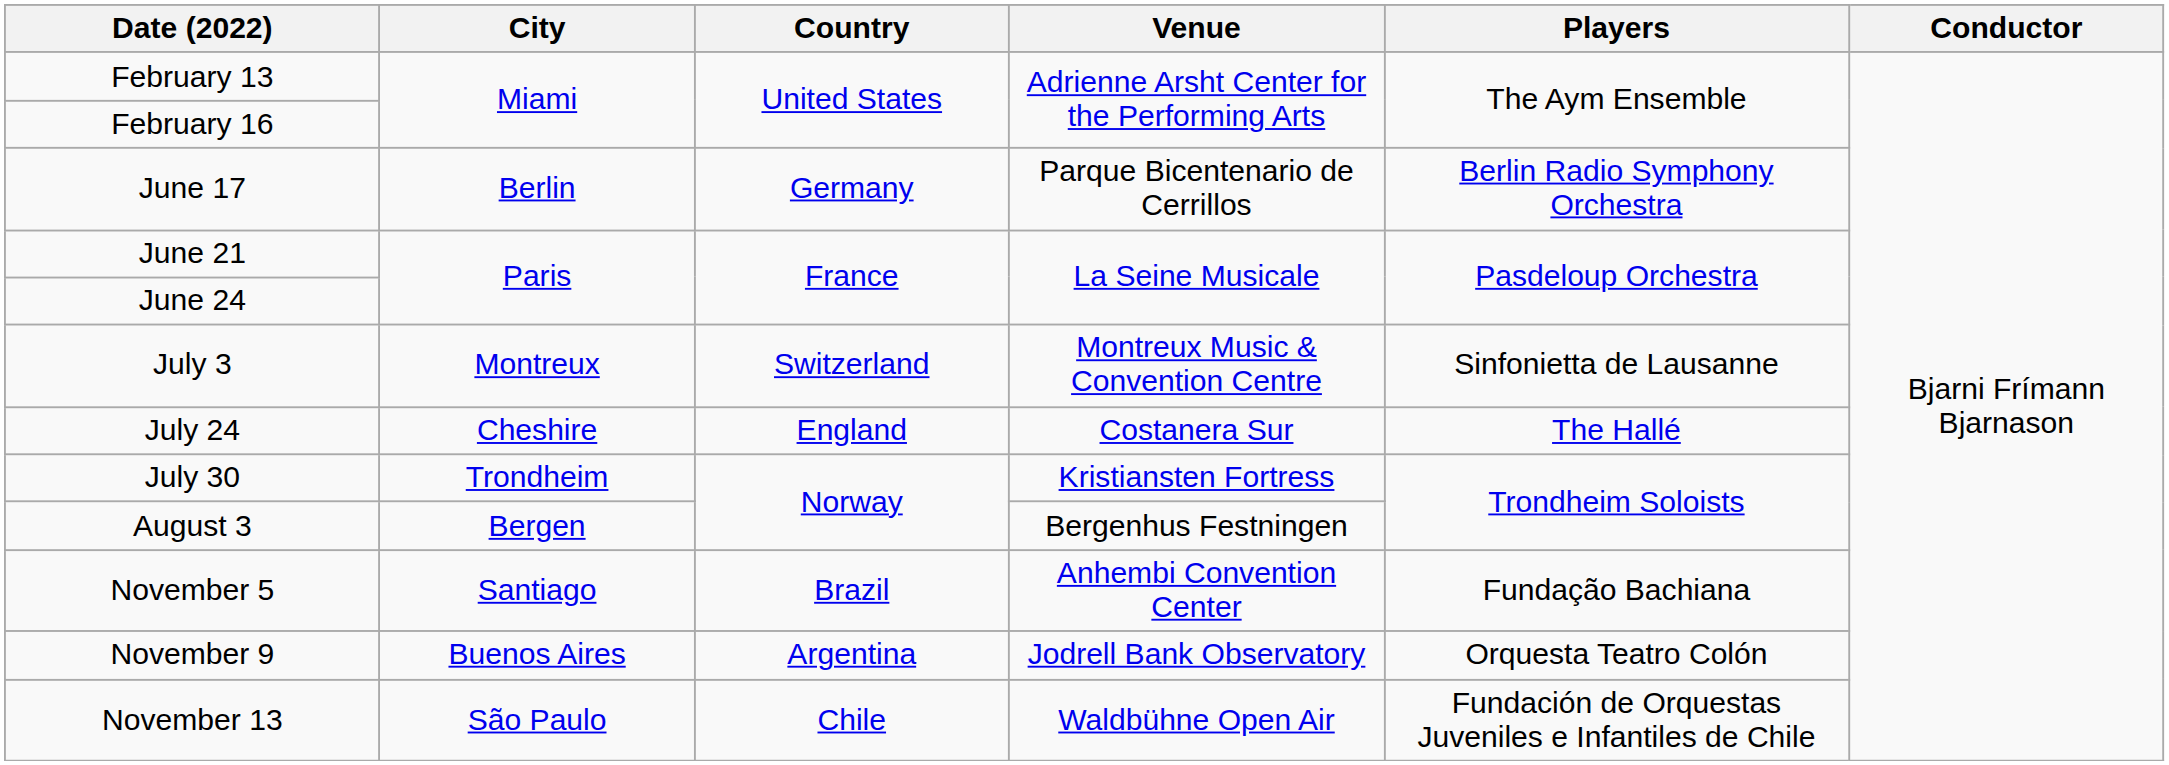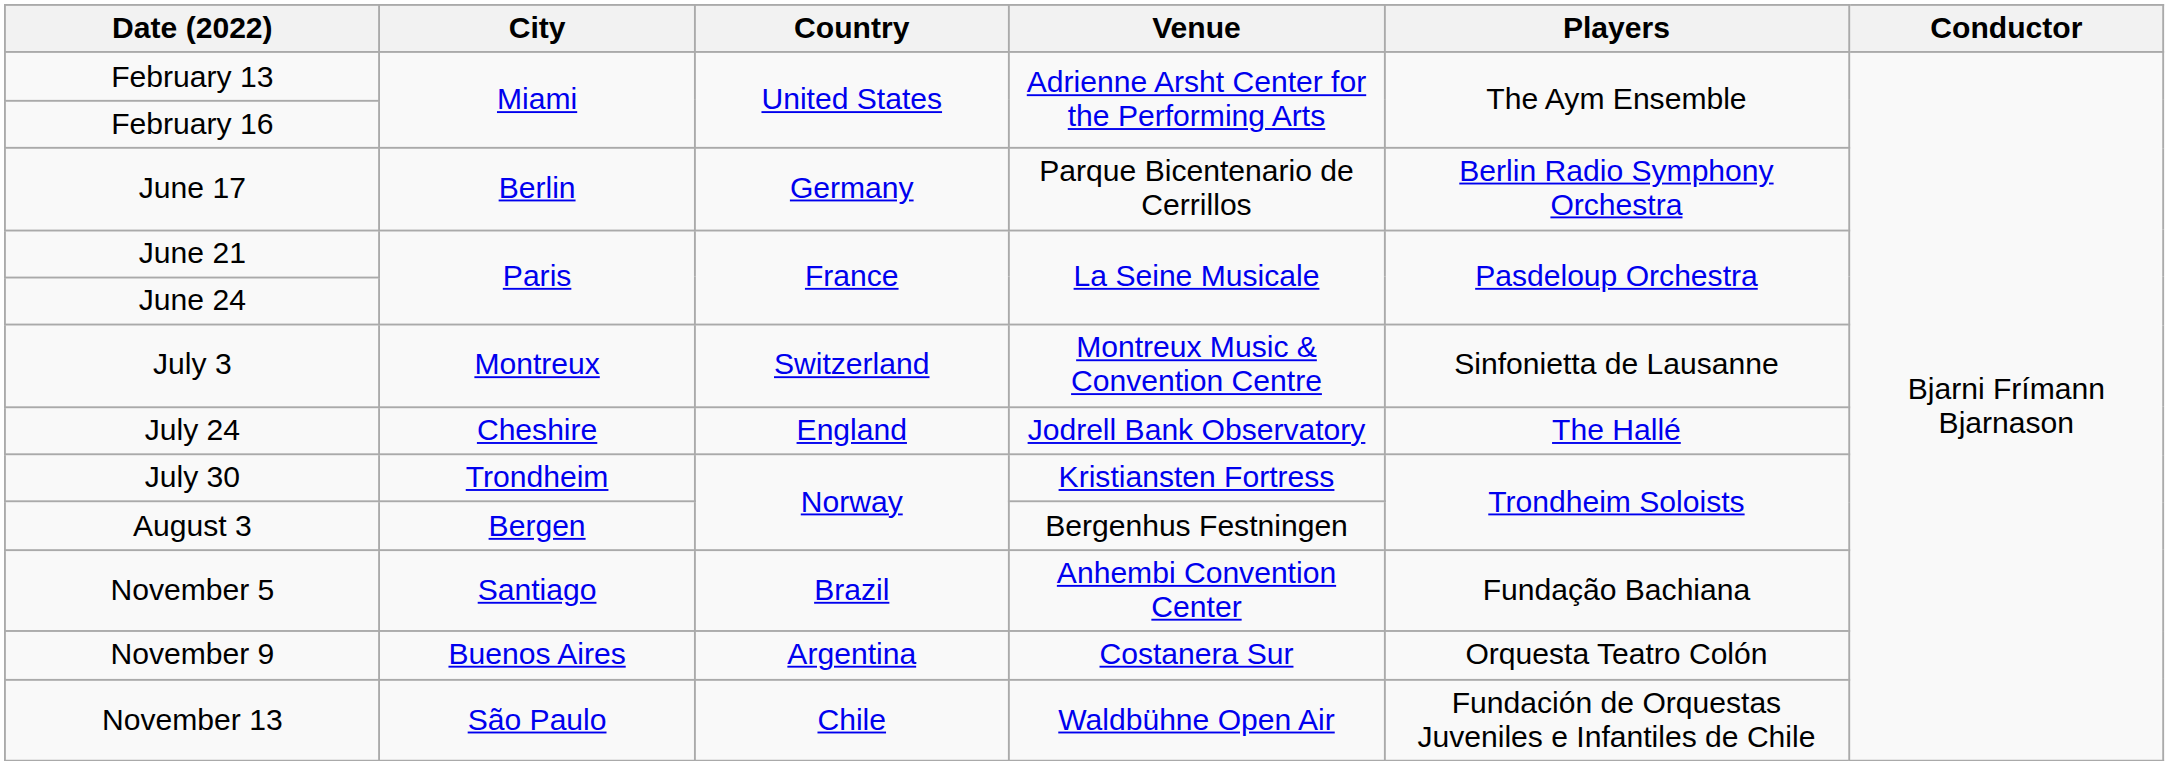 <table class="wikitable plainrowheaders" style="text-align: center;">
 <tr>
 <th scope="col" style="width:12em;">Date (2022)</th>
 <th scope="col" style="width:10em;">City</th>
 <th scope="col" style="width:10em;">Country</th>
 <th scope="col" style="width:12em;">Venue</th>
 <th scope="col" style="width:15em;">Players</th>
 <th scope="col" style="width:10em;">Conductor</th>
 </tr>
 <tr>
 <td>February 13</td>
 <td rowspan="2"><a href='#'>Miami</a></td>
 <td rowspan="2"><a href='#'>United States</a></td>
 <td rowspan="2"><a href='#'>Adrienne Arsht Center for the Performing Arts</a></td>
 <td rowspan="2">The Aym Ensemble</td>
 <td rowspan="12">Bjarni Frímann Bjarnason</td>
 </tr>
 <tr>
 <td>February 16</td>
 </tr>
 <tr>
 <td>June 17</td>
 <td><a href='#'>Berlin</a></td>
 <td><a href='#'>Germany</a></td>
 <td>Parque Bicentenario de Cerrillos</td>
 <td><a href='#'>Berlin Radio Symphony Orchestra</a></td>
 </tr>
 <tr>
 <td>June 21</td>
 <td rowspan="2"><a href='#'>Paris</a></td>
 <td rowspan="2"><a href='#'>France</a></td>
 <td rowspan="2"><a href='#'>La Seine Musicale</a></td>
 <td rowspan="2"><a href='#'>Pasdeloup Orchestra</a></td>
 </tr>
 <tr>
 <td>June 24</td>
 </tr>
 <tr>
 <td>July 3</td>
 <td><a href='#'>Montreux</a></td>
 <td><a href='#'>Switzerland</a></td>
 <td><a href='#'>Montreux Music & Convention Centre</a></td>
 <td>Sinfonietta de Lausanne</td>
 </tr>
 <tr>
 <td>July 24</td>
 <td><a href='#'>Cheshire</a></td>
 <td><a href='#'>England</a></td>
-<td><a href='#'>Costanera Sur</a></td>
+<td><a href='#'>Jodrell Bank Observatory</a></td>
 <td><a href='#'>The Hallé</a></td>
 </tr>
 <tr>
 <td>July 30</td>
 <td><a href='#'>Trondheim</a></td>
 <td rowspan="2"><a href='#'>Norway</a></td>
 <td><a href='#'>Kristiansten Fortress</a></td>
 <td rowspan="2"><a href='#'>Trondheim Soloists</a></td>
 </tr>
 <tr>
 <td>August 3</td>
 <td><a href='#'>Bergen</a></td>
 <td>Bergenhus Festningen</td>
 </tr>
 <tr>
 <td>November 5</td>
 <td><a href='#'>Santiago</a></td>
 <td><a href='#'>Brazil</a></td>
 <td><a href='#'>Anhembi Convention Center</a></td>
 <td>Fundação Bachiana</td>
 </tr>
 <tr>
 <td>November 9</td>
 <td><a href='#'>Buenos Aires</a></td>
 <td><a href='#'>Argentina</a></td>
-<td><a href='#'>Jodrell Bank Observatory</a></td>
+<td><a href='#'>Costanera Sur</a></td>
 <td>Orquesta Teatro Colón</td>
 </tr>
 <tr>
 <td>November 13</td>
 <td><a href='#'>São Paulo</a></td>
 <td><a href='#'>Chile</a></td>
 <td><a href='#'>Waldbühne Open Air</a></td>
 <td>Fundación de Orquestas Juveniles e Infantiles de Chile</td>
 </tr>
 </table>
